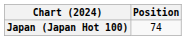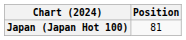 <table class="wikitable plainrowheaders" style="text-align:center">
 <tr>
 <th scope="col">Chart (2024)</th>
 <th scope="col">Position</th>
 </tr>
 <tr>
 <th scope="row">Japan (Japan Hot 100)</th>
-<td>74</td>
+<td>81</td>
 </tr>
 </table>
